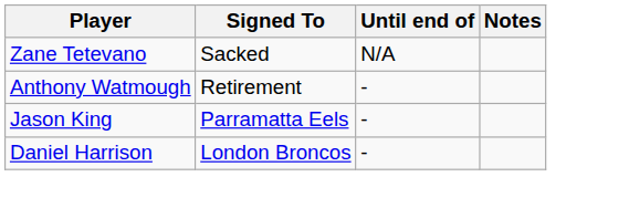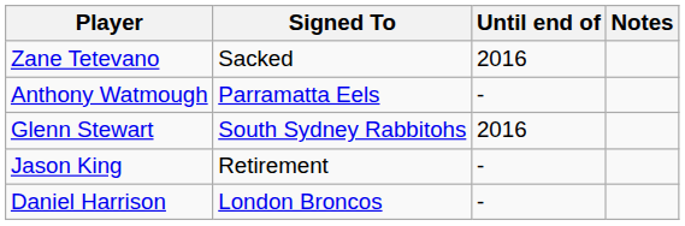 <table class="wikitable">
 <tr>
 <th>Player</th>
 <th>Signed To</th>
 <th>Until end of</th>
 <th>Notes</th>
 </tr>
 <tr>
 <td><a href='#'>Zane Tetevano</a></td>
 <td>Sacked</td>
-<td>N/A</td>
+<td>2016</td>
 <td></td>
 </tr>
 <tr>
 <td><a href='#'>Anthony Watmough</a></td>
-<td>Retirement</td>
+<td><a href='#'>Parramatta Eels</a></td>
 <td>-</td>
 <td></td>
 </tr>
 <tr>
+<td><a href='#'>Glenn Stewart</a></td>
+<td><a href='#'>South Sydney Rabbitohs</a></td>
+<td>2016</td>
+<td></td>
+</tr>
+<tr>
 <td><a href='#'>Jason King</a></td>
-<td><a href='#'>Parramatta Eels</a></td>
+<td>Retirement</td>
 <td>-</td>
 <td></td>
 </tr>
 <tr>
 <td><a href='#'>Daniel Harrison</a></td>
 <td><a href='#'>London Broncos</a></td>
 <td>-</td>
 <td></td>
 </tr>
 </table>
